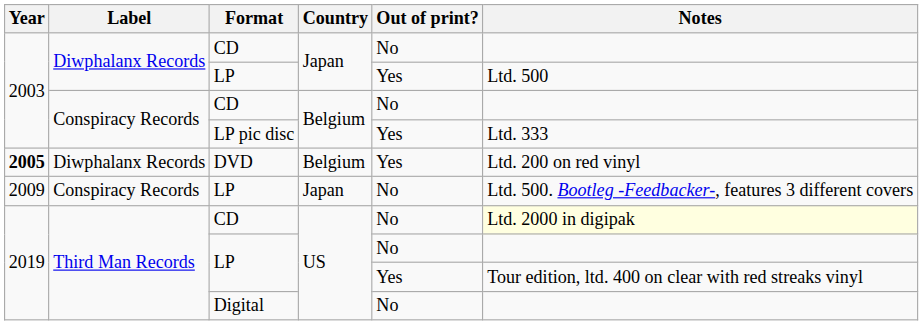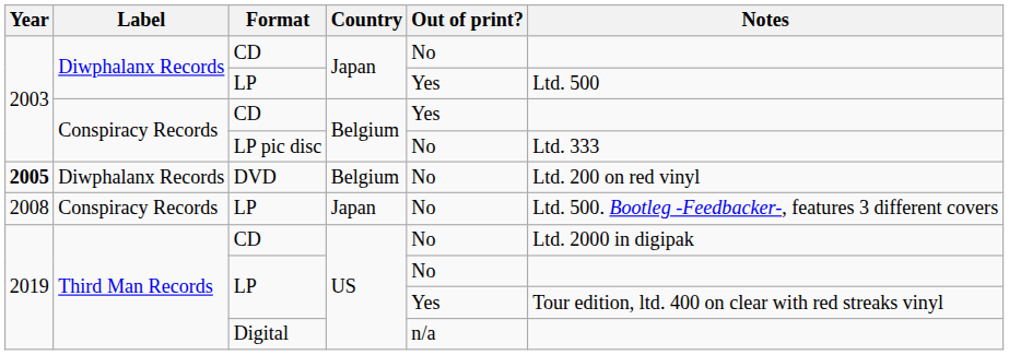 <table class="wikitable">
 <tr>
 <th>Year</th>
 <th>Label</th>
 <th>Format</th>
 <th>Country</th>
 <th>Out of print?</th>
 <th>Notes</th>
 </tr>
 <tr>
 <td rowspan="4">2003</td>
 <td rowspan="2"><a href='#'>Diwphalanx Records</a></td>
 <td>CD</td>
 <td rowspan="2">Japan</td>
 <td>No</td>
 <td></td>
 </tr>
 <tr>
 <td>LP</td>
 <td>Yes</td>
 <td>Ltd. 500</td>
 </tr>
 <tr>
 <td rowspan="2">Conspiracy Records</td>
 <td>CD</td>
 <td rowspan="2">Belgium</td>
-<td>No</td>
+<td>Yes</td>
 <td></td>
 </tr>
 <tr>
 <td>LP pic disc</td>
-<td>Yes</td>
+<td>No</td>
 <td>Ltd. 333</td>
 </tr>
 <tr>
 <td><strong>2005</strong></td>
 <td>Diwphalanx Records</td>
 <td>DVD</td>
 <td>Belgium</td>
-<td>Yes</td>
+<td>No</td>
 <td>Ltd. 200 on red vinyl</td>
 </tr>
 <tr>
-<td>2009</td>
+<td>2008</td>
 <td>Conspiracy Records</td>
 <td>LP</td>
 <td>Japan</td>
 <td>No</td>
 <td>Ltd. 500. <em><a href='#'>Bootleg -Feedbacker-</a></em>, features 3 different covers</td>
 </tr>
 <tr>
 <td rowspan="4">2019</td>
 <td rowspan="4"><a href='#'>Third Man Records</a></td>
 <td>CD</td>
 <td rowspan="4">US</td>
 <td>No</td>
-<td style="background: lightyellow;">Ltd. 2000 in digipak</td>
+<td>Ltd. 2000 in digipak</td>
 </tr>
 <tr>
 <td rowspan="2">LP</td>
 <td>No</td>
 <td></td>
 </tr>
 <tr>
 <td>Yes</td>
 <td>Tour edition, ltd. 400 on clear with red streaks vinyl</td>
 </tr>
 <tr>
 <td>Digital</td>
-<td>No</td>
+<td>n/a</td>
 <td></td>
 </tr>
 </table>
